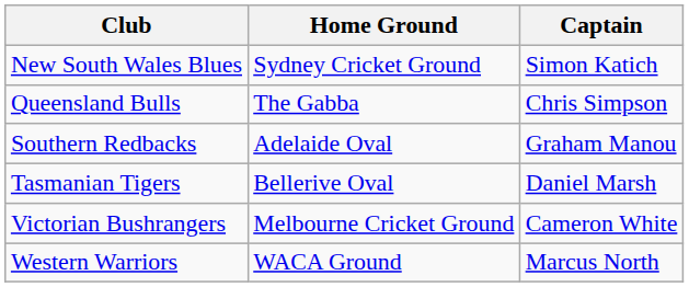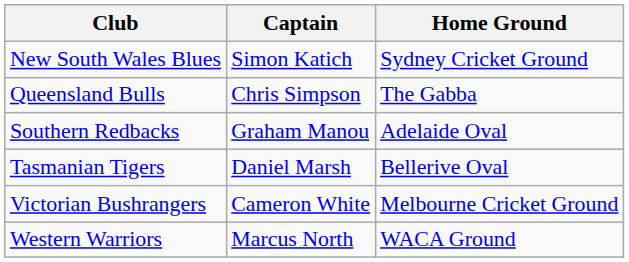 <table class="wikitable" style="font-size:90%;">
 <tr>
 <th>Club</th>
+<th>Captain</th>
 <th>Home Ground</th>
-<th>Captain</th>
 </tr>
 <tr>
 <td><a href='#'>New South Wales Blues</a></td>
+<td><a href='#'>Simon Katich</a></td>
 <td><a href='#'>Sydney Cricket Ground</a></td>
-<td><a href='#'>Simon Katich</a></td>
 </tr>
 <tr>
 <td><a href='#'>Queensland Bulls</a></td>
+<td><a href='#'>Chris Simpson</a></td>
 <td><a href='#'>The Gabba</a></td>
-<td><a href='#'>Chris Simpson</a></td>
 </tr>
 <tr>
 <td><a href='#'>Southern Redbacks</a></td>
+<td><a href='#'>Graham Manou</a></td>
 <td><a href='#'>Adelaide Oval</a></td>
-<td><a href='#'>Graham Manou</a></td>
 </tr>
 <tr>
 <td><a href='#'>Tasmanian Tigers</a></td>
+<td><a href='#'>Daniel Marsh</a></td>
 <td><a href='#'>Bellerive Oval</a></td>
-<td><a href='#'>Daniel Marsh</a></td>
 </tr>
 <tr>
 <td><a href='#'>Victorian Bushrangers</a></td>
+<td><a href='#'>Cameron White</a></td>
 <td><a href='#'>Melbourne Cricket Ground</a></td>
-<td><a href='#'>Cameron White</a></td>
 </tr>
 <tr>
 <td><a href='#'>Western Warriors</a></td>
+<td><a href='#'>Marcus North</a></td>
 <td><a href='#'>WACA Ground</a></td>
-<td><a href='#'>Marcus North</a></td>
 </tr>
 </table>
